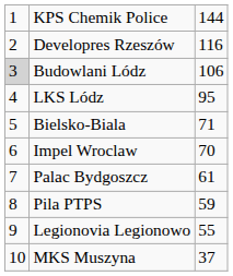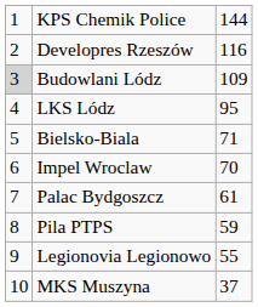 <table class="wikitable">
 <tr>
 <td>1</td>
 <td>KPS Chemik Police</td>
 <td>144</td>
 </tr>
 <tr>
 <td>2</td>
 <td>Developres Rzeszów</td>
 <td>116</td>
 </tr>
 <tr>
 <td style="background: lightgrey;">3</td>
 <td>Budowlani Lódz</td>
-<td>106</td>
+<td>109</td>
 </tr>
 <tr>
 <td>4</td>
 <td>LKS Lódz</td>
 <td>95</td>
 </tr>
 <tr>
 <td>5</td>
 <td>Bielsko-Biala</td>
 <td>71</td>
 </tr>
 <tr>
 <td>6</td>
 <td>Impel Wroclaw</td>
 <td>70</td>
 </tr>
 <tr>
 <td>7</td>
 <td>Palac Bydgoszcz</td>
 <td>61</td>
 </tr>
 <tr>
 <td>8</td>
 <td>Pila PTPS</td>
 <td>59</td>
 </tr>
 <tr>
 <td>9</td>
 <td>Legionovia Legionowo</td>
 <td>55</td>
 </tr>
 <tr>
 <td>10</td>
 <td>MKS Muszyna</td>
 <td>37</td>
 </tr>
 </table>
